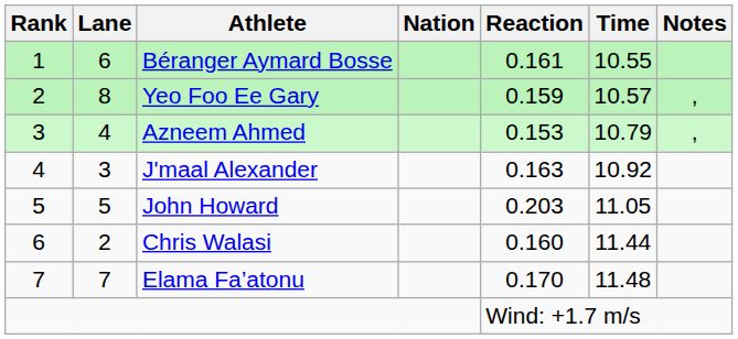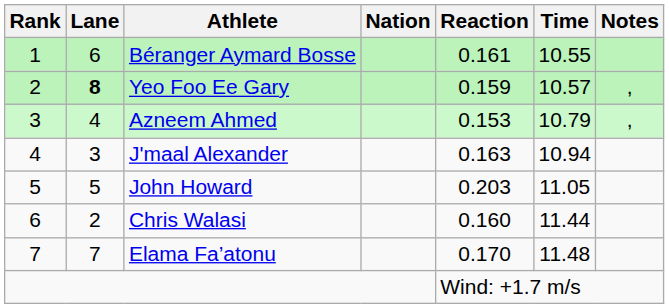 <table class="wikitable sortable" style="text-align:center">
 <tr>
 <th>Rank</th>
 <th>Lane</th>
 <th>Athlete</th>
 <th>Nation</th>
 <th>Reaction</th>
 <th>Time</th>
 <th>Notes</th>
 </tr>
 <tr style="background:#bbf3bb;">
 <td>1</td>
 <td>6</td>
 <td align=left><a href='#'>Béranger Aymard Bosse</a></td>
 <td align=left></td>
 <td>0.161</td>
 <td>10.55</td>
 <td></td>
 </tr>
 <tr style="background:#bbf3bb;">
 <td>2</td>
-<td>8</td>
+<td><strong>8</strong></td>
 <td align=left><a href='#'>Yeo Foo Ee Gary</a></td>
 <td align=left></td>
 <td>0.159</td>
 <td>10.57</td>
 <td>, </td>
 </tr>
 <tr style="background:#ccf9cc;">
 <td>3</td>
 <td>4</td>
 <td align=left><a href='#'>Azneem Ahmed</a></td>
 <td align=left></td>
 <td>0.153</td>
 <td>10.79</td>
 <td>, </td>
 </tr>
 <tr>
 <td>4</td>
 <td>3</td>
 <td align=left><a href='#'>J'maal Alexander</a></td>
 <td align=left></td>
 <td>0.163</td>
-<td>10.92</td>
+<td>10.94</td>
 <td></td>
 </tr>
 <tr>
 <td>5</td>
 <td>5</td>
 <td align=left><a href='#'>John Howard</a></td>
 <td align=left></td>
 <td>0.203</td>
 <td>11.05</td>
 <td></td>
 </tr>
 <tr>
 <td>6</td>
 <td>2</td>
 <td align=left><a href='#'>Chris Walasi</a></td>
 <td align=left></td>
 <td>0.160</td>
 <td>11.44</td>
 <td></td>
 </tr>
 <tr>
 <td>7</td>
 <td>7</td>
 <td align=left><a href='#'>Elama Fa’atonu</a></td>
 <td align=left></td>
 <td>0.170</td>
 <td>11.48</td>
 <td></td>
 </tr>
 <tr class="sortbottom">
 <td colspan=4></td>
 <td colspan="3" style="text-align:left;">Wind: +1.7 m/s</td>
 </tr>
 </table>
